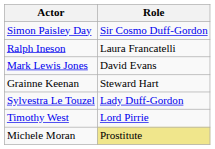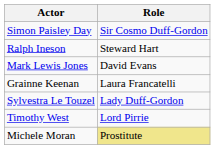 <table class="wikitable">
 <tr>
 <th>Actor</th>
 <th>Role</th>
 </tr>
 <tr>
 <td><a href='#'>Simon Paisley Day</a></td>
 <td><a href='#'>Sir Cosmo Duff-Gordon</a></td>
 </tr>
 <tr>
 <td><a href='#'>Ralph Ineson</a></td>
-<td>Laura Francatelli</td>
+<td>Steward Hart</td>
 </tr>
 <tr>
 <td><a href='#'>Mark Lewis Jones</a></td>
 <td>David Evans</td>
 </tr>
 <tr>
 <td>Grainne Keenan</td>
-<td>Steward Hart</td>
+<td>Laura Francatelli</td>
 </tr>
 <tr>
 <td><a href='#'>Sylvestra Le Touzel</a></td>
 <td><a href='#'>Lady Duff-Gordon</a></td>
 </tr>
 <tr>
 <td><a href='#'>Timothy West</a></td>
 <td><a href='#'>Lord Pirrie</a></td>
 </tr>
 <tr>
 <td>Michele Moran</td>
 <td style="background: khaki;">Prostitute</td>
 </tr>
 </table>
